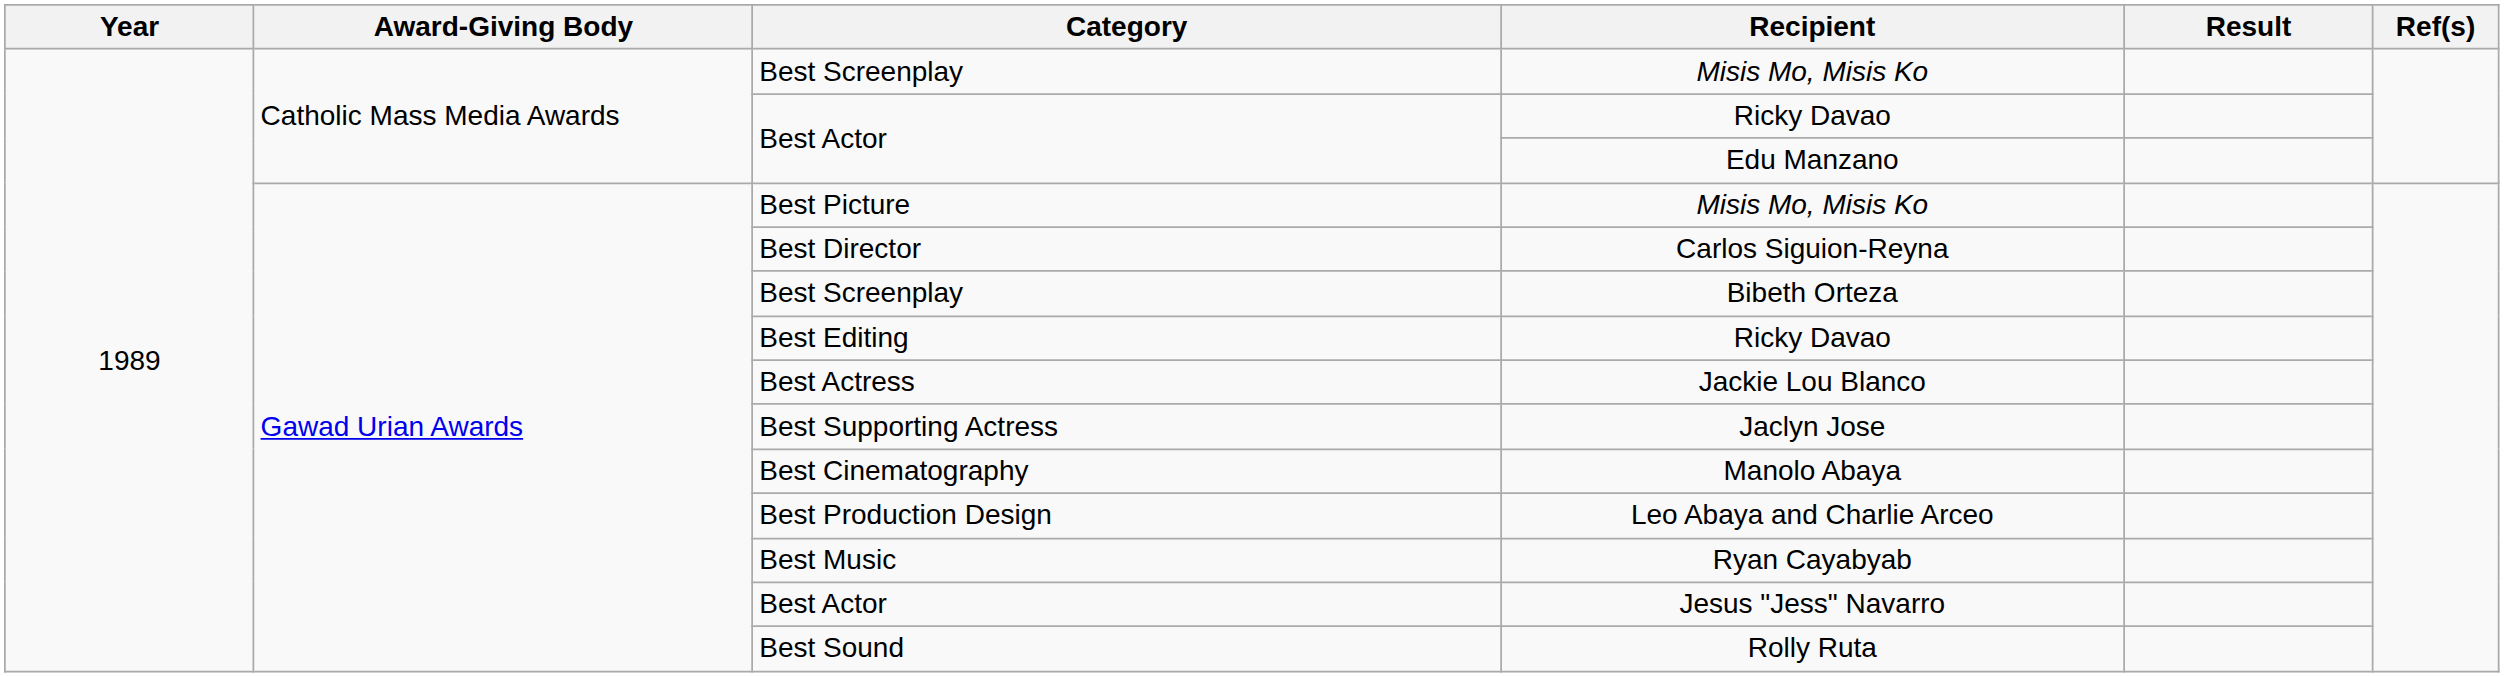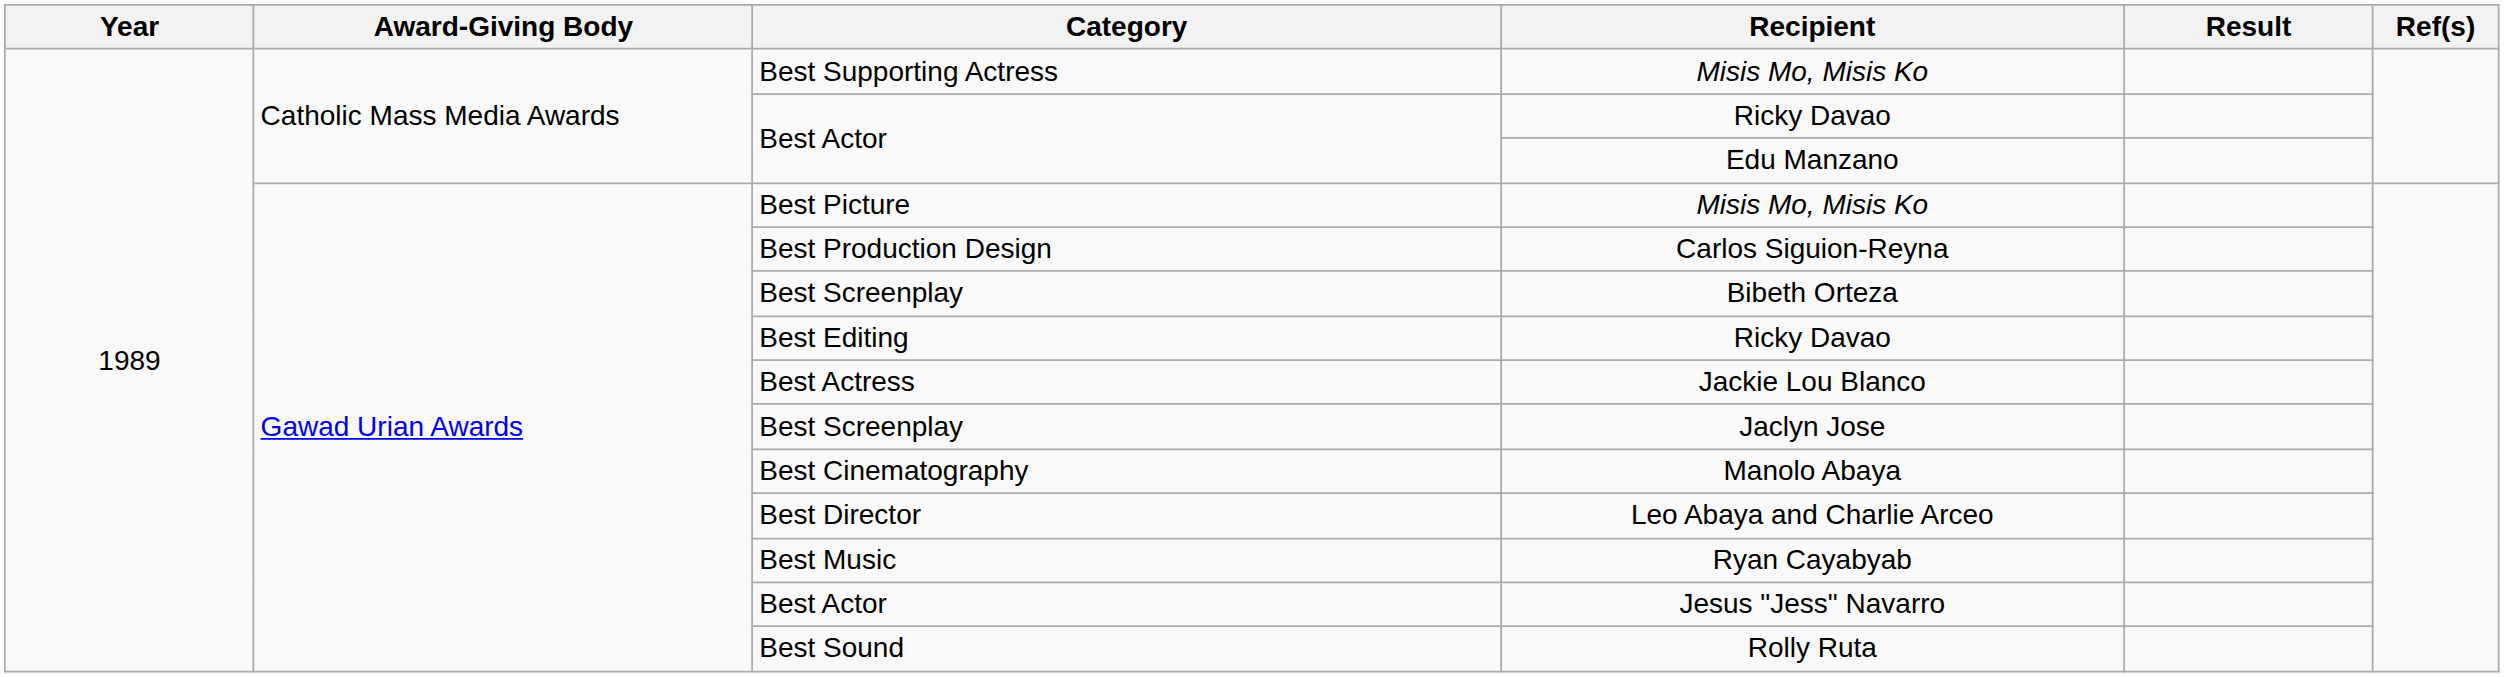 <table | width="90%" class="wikitable sortable">
 <tr>
 <th width="10%">Year</th>
 <th width="20%">Award-Giving Body</th>
 <th width="30%">Category</th>
 <th width="25%">Recipient</th>
 <th width="10%">Result</th>
 <th width="5%">Ref(s)</th>
 </tr>
 <tr>
 <td rowspan="14" align="center">1989</td>
 <td rowspan="3" align="left">Catholic Mass Media Awards</td>
-<td align="left">Best Screenplay</td>
+<td align="left">Best Supporting Actress</td>
 <td align="center"><em>Misis Mo, Misis Ko</em></td>
 <td></td>
 <td rowspan="3" align="left"></td>
 </tr>
 <tr>
 <td rowspan="2" align="left">Best Actor</td>
 <td align="center">Ricky Davao</td>
 <td></td>
 </tr>
 <tr>
 <td align="center">Edu Manzano</td>
 <td></td>
 </tr>
 <tr>
 <td rowspan="11" align="left"><a href='#'>Gawad Urian Awards</a></td>
 <td align="left">Best Picture</td>
 <td align="center"><em>Misis Mo, Misis Ko</em></td>
 <td></td>
 <td rowspan="11" align="left"></td>
 </tr>
 <tr>
-<td align="left">Best Director</td>
+<td align="left">Best Production Design</td>
 <td align="center">Carlos Siguion-Reyna</td>
 <td></td>
 </tr>
 <tr>
 <td align="left">Best Screenplay</td>
 <td align="center">Bibeth Orteza</td>
 <td></td>
 </tr>
 <tr>
 <td align="left">Best Editing</td>
 <td align="center">Ricky Davao</td>
 <td></td>
 </tr>
 <tr>
 <td align="left">Best Actress</td>
 <td align="center">Jackie Lou Blanco</td>
 <td></td>
 </tr>
 <tr>
-<td align="left">Best Supporting Actress</td>
+<td align="left">Best Screenplay</td>
 <td align="center">Jaclyn Jose</td>
 <td></td>
 </tr>
 <tr>
 <td align="left">Best Cinematography</td>
 <td align="center">Manolo Abaya</td>
 <td></td>
 </tr>
 <tr>
-<td align="left">Best Production Design</td>
+<td align="left">Best Director</td>
 <td align="center">Leo Abaya and Charlie Arceo</td>
 <td></td>
 </tr>
 <tr>
 <td align="left">Best Music</td>
 <td align="center">Ryan Cayabyab</td>
 <td></td>
 </tr>
 <tr>
 <td align="left">Best Actor</td>
 <td align="center">Jesus "Jess" Navarro</td>
 <td></td>
 </tr>
 <tr>
 <td align="left">Best Sound</td>
 <td align="center">Rolly Ruta</td>
 <td></td>
 </tr>
 </table>
